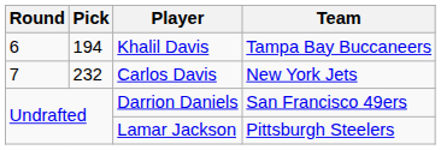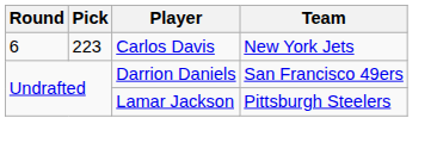 <table class="wikitable">
 <tr>
 <th>Round</th>
 <th>Pick</th>
 <th>Player</th>
 <th>Team</th>
 </tr>
 <tr>
 <td>6</td>
-<td>194</td>
-<td><a href='#'>Khalil Davis</a></td>
-<td><a href='#'>Tampa Bay Buccaneers</a></td>
-</tr>
-<tr>
-<td>7</td>
-<td>232</td>
+<td>223</td>
 <td><a href='#'>Carlos Davis</a></td>
 <td><a href='#'>New York Jets</a></td>
 </tr>
 <tr>
 <td rowspan="2"colspan="2"><a href='#'>Undrafted</a></td>
 <td><a href='#'>Darrion Daniels</a></td>
 <td><a href='#'>San Francisco 49ers</a></td>
 </tr>
 <tr>
 <td><a href='#'>Lamar Jackson</a></td>
 <td><a href='#'>Pittsburgh Steelers</a></td>
 </tr>
 </table>
